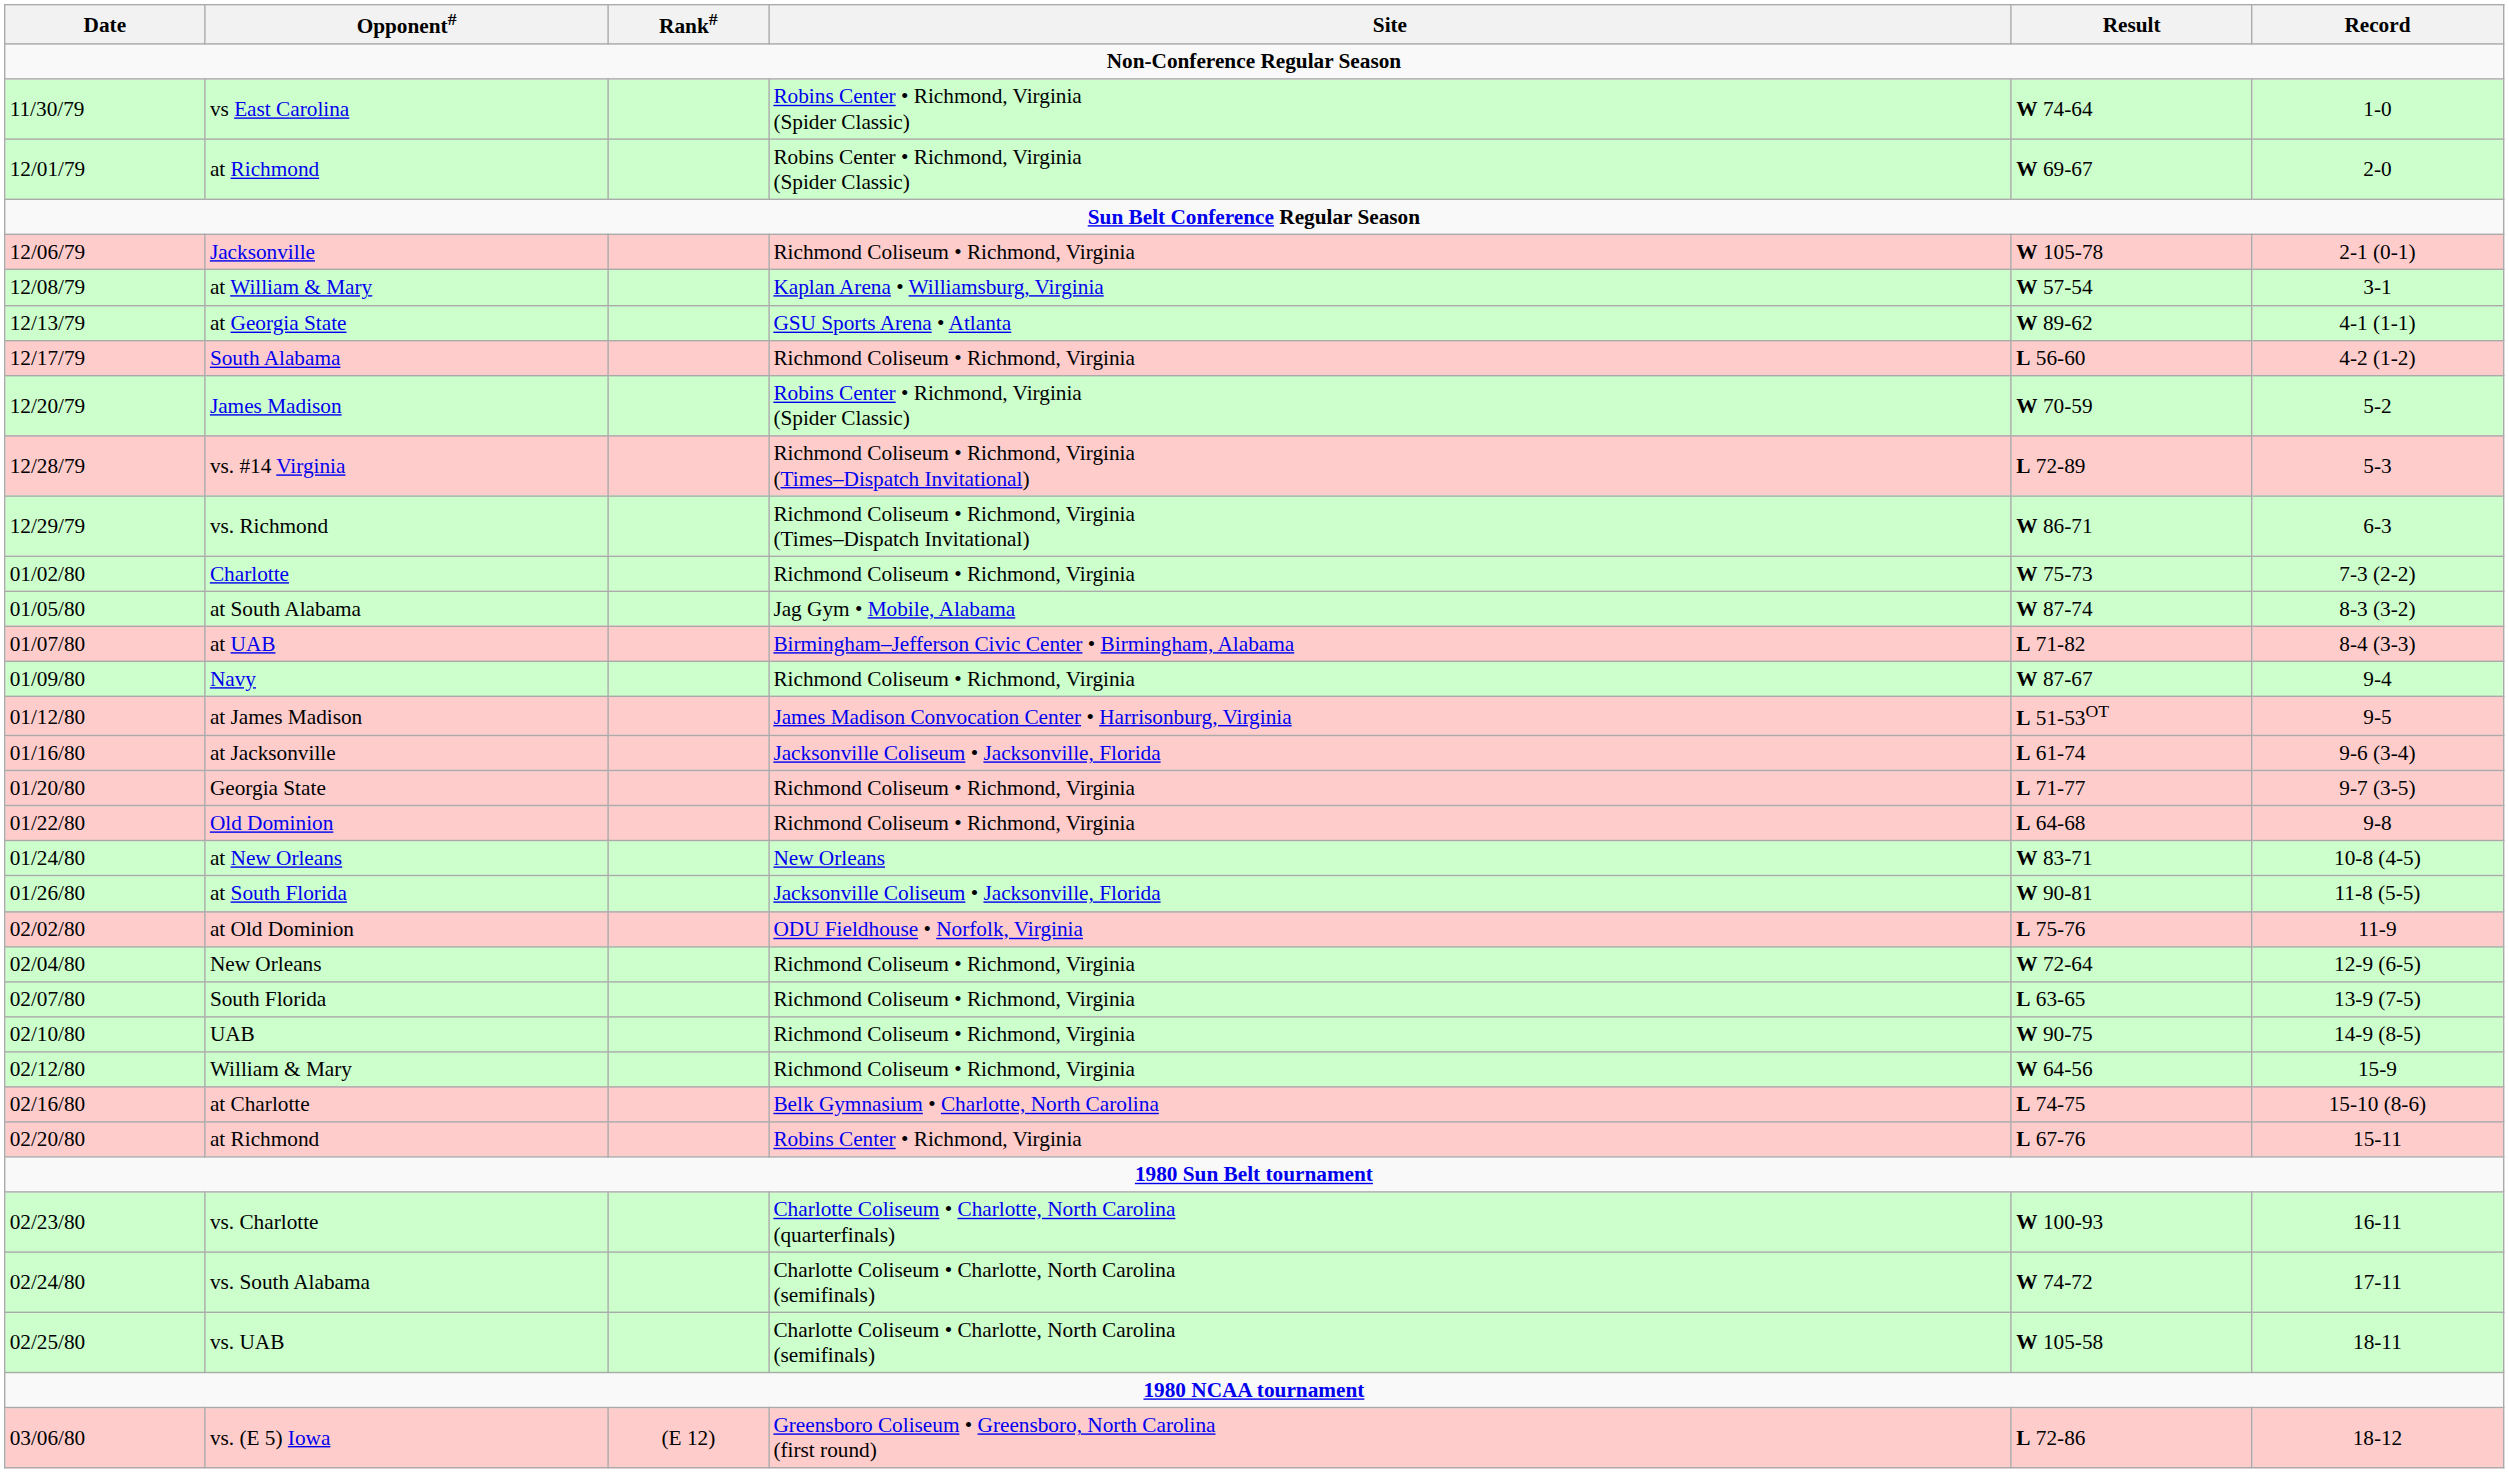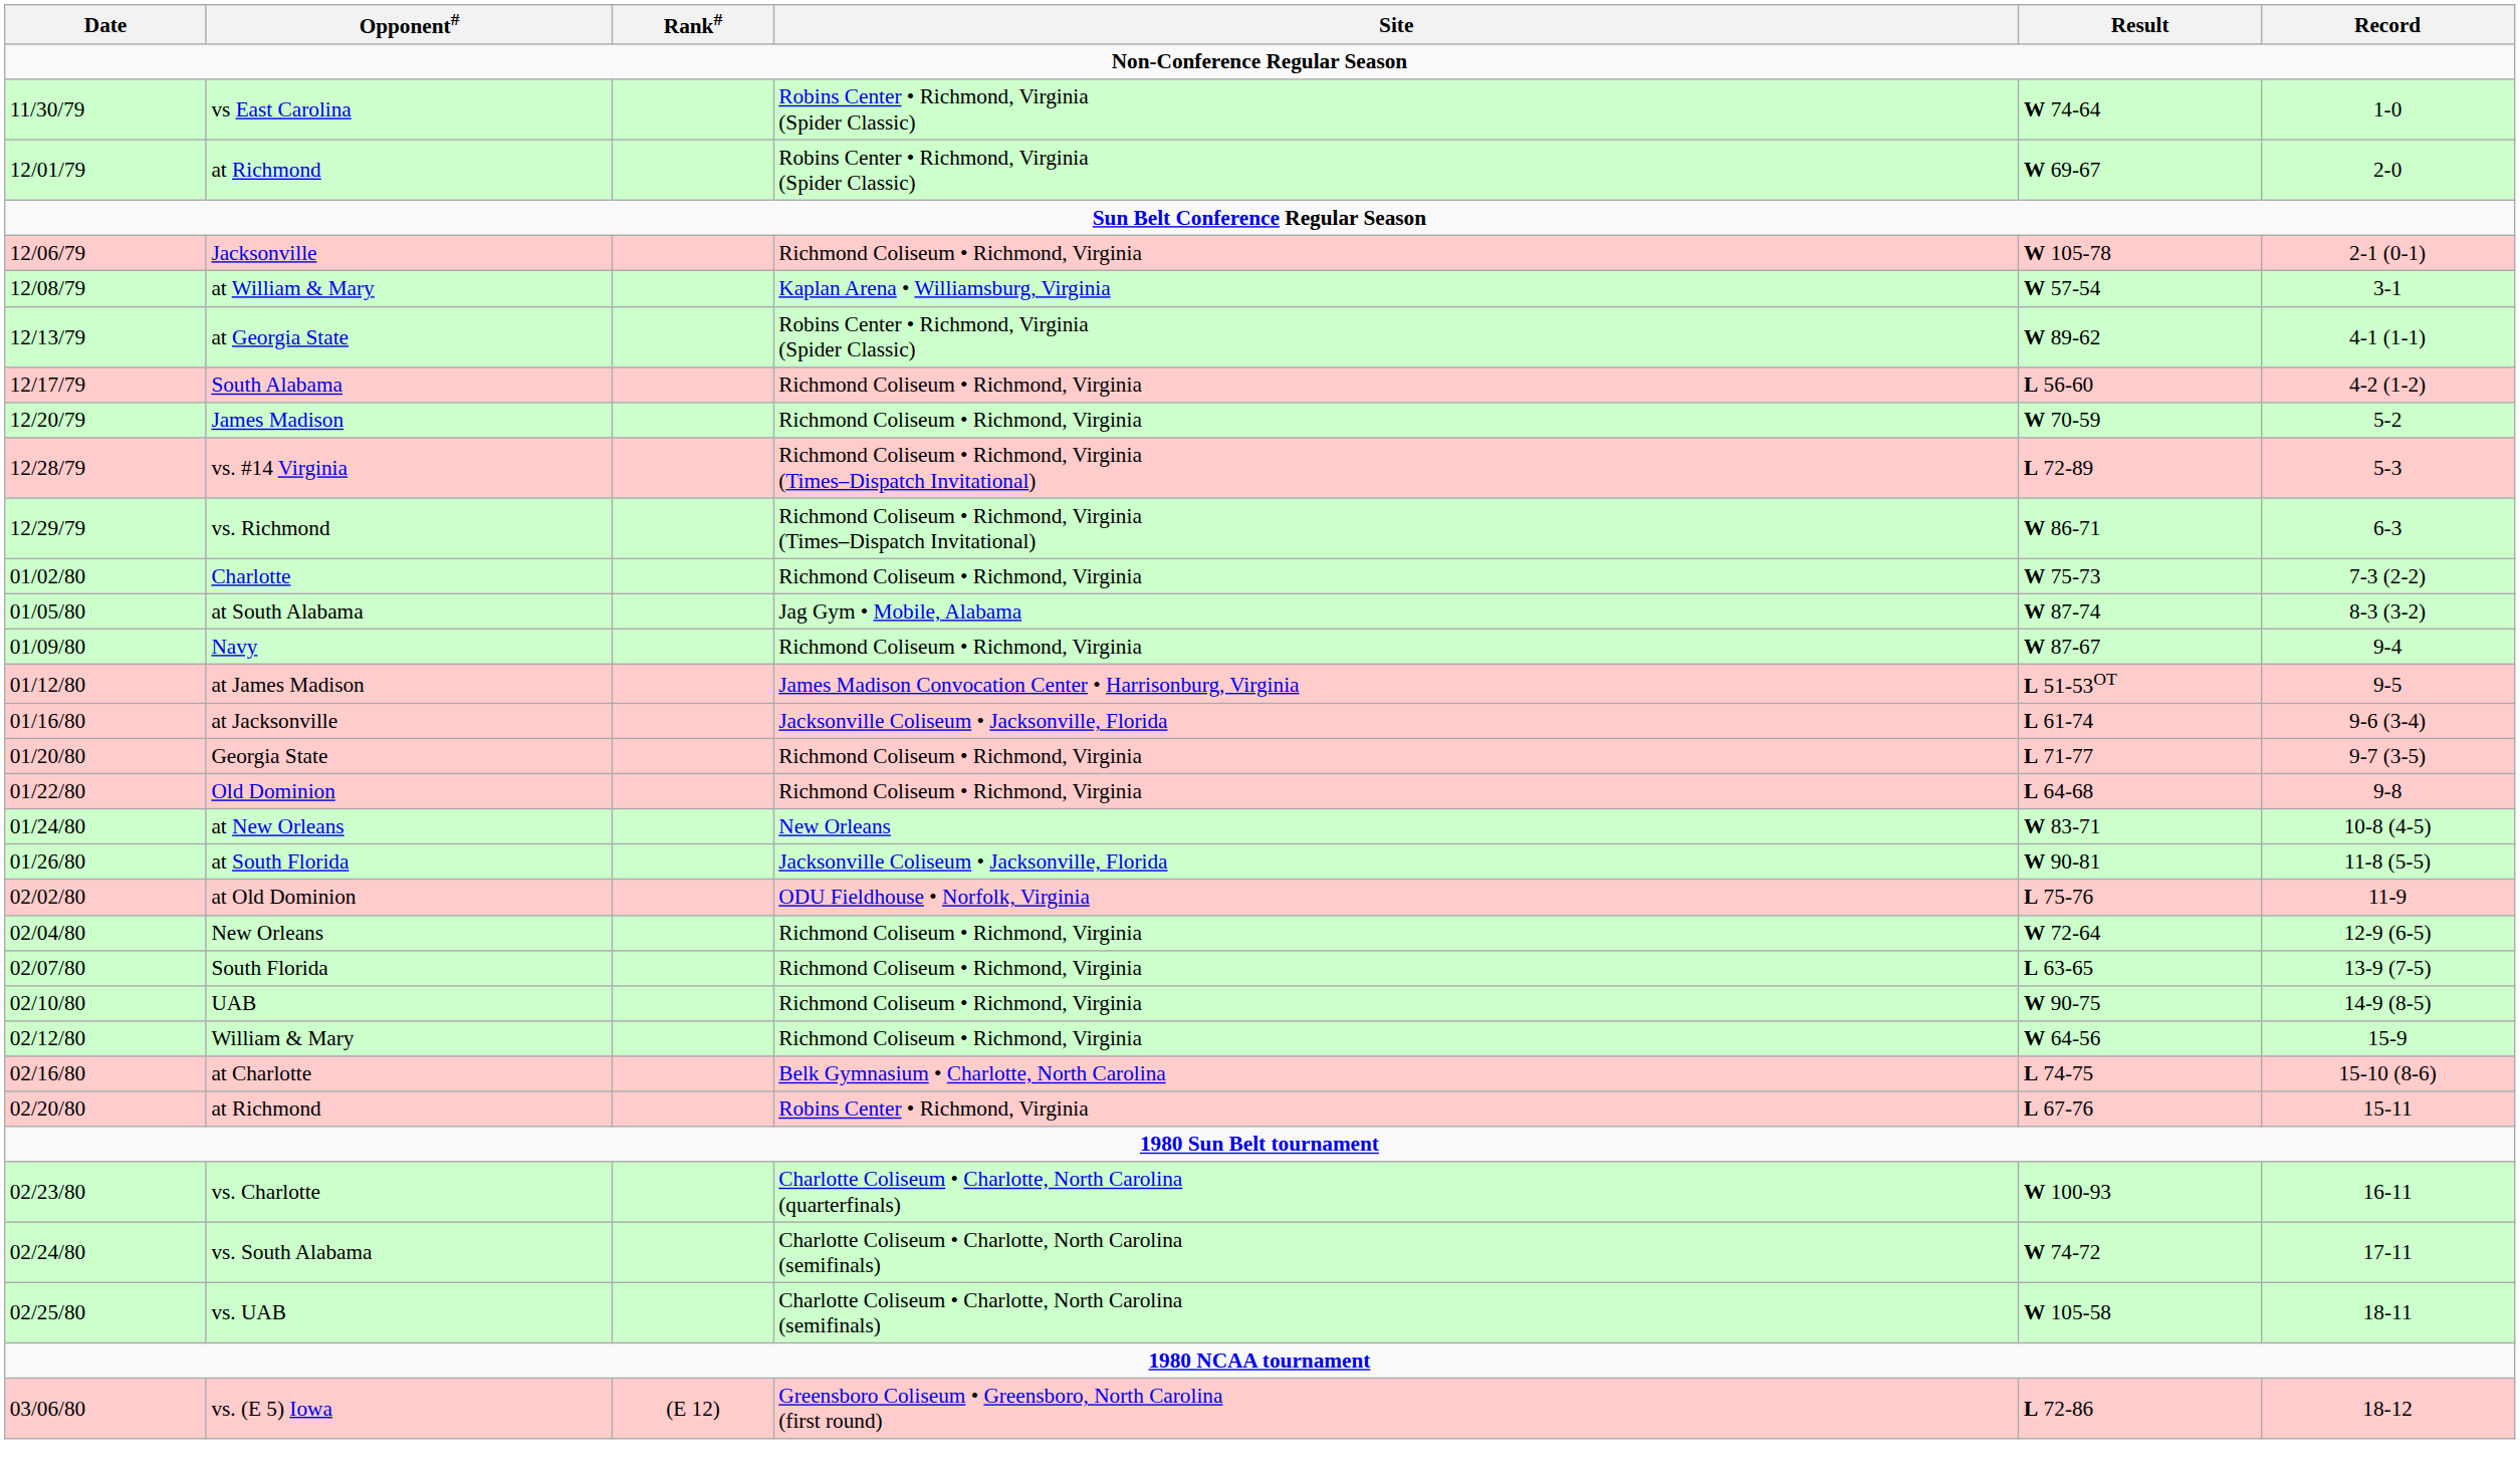 <table class="wikitable" style="width:90%; text-align:center; font-size:95%; text-align:left;">
 <tr>
 <th><strong>Date</strong></th>
 <th><strong>Opponent<sup>#</sup></strong></th>
 <th><strong>Rank<sup>#</sup></strong></th>
 <th><strong>Site</strong></th>
 <th><strong>Result</strong></th>
 <th><strong>Record</strong></th>
 </tr>
 <tr>
 <td colspan=6 align=center><strong>Non-Conference Regular Season</strong></td>
 </tr>
 <tr bgcolor =#cfc>
 <td>11/30/79</td>
 <td>vs <a href='#'>East Carolina</a></td>
 <td></td>
 <td><a href='#'>Robins Center</a> • Richmond, Virginia <br>(Spider Classic)</td>
 <td><strong>W</strong> 74-64</td>
 <td align=center>1-0</td>
 </tr>
 <tr bgcolor =#cfc>
 <td>12/01/79</td>
 <td>at <a href='#'>Richmond</a></td>
 <td></td>
 <td>Robins Center • Richmond, Virginia <br>(Spider Classic)</td>
 <td><strong>W</strong> 69-67</td>
 <td align=center>2-0</td>
 </tr>
 <tr>
 <td colspan=6 align=center><strong><a href='#'>Sun Belt Conference</a> Regular Season</strong></td>
 </tr>
 <tr bgcolor =#fcc>
 <td>12/06/79</td>
 <td><a href='#'>Jacksonville</a></td>
 <td></td>
 <td>Richmond Coliseum • Richmond, Virginia</td>
 <td><strong>W</strong> 105-78</td>
 <td align=center>2-1 (0-1)</td>
 </tr>
 <tr bgcolor =#cfc>
 <td>12/08/79</td>
 <td>at <a href='#'>William & Mary</a></td>
 <td></td>
 <td><a href='#'>Kaplan Arena</a> • <a href='#'>Williamsburg, Virginia</a></td>
 <td><strong>W</strong> 57-54</td>
 <td align=center>3-1</td>
 </tr>
 <tr bgcolor =#cfc>
 <td>12/13/79</td>
 <td>at <a href='#'>Georgia State</a></td>
 <td></td>
-<td><a href='#'>GSU Sports Arena</a> • <a href='#'>Atlanta</a></td>
+<td>Robins Center • Richmond, Virginia <br>(Spider Classic)</td>
 <td><strong>W</strong> 89-62</td>
 <td align=center>4-1 (1-1)</td>
 </tr>
 <tr bgcolor =#fcc>
 <td>12/17/79</td>
 <td><a href='#'>South Alabama</a></td>
 <td></td>
 <td>Richmond Coliseum • Richmond, Virginia</td>
 <td><strong>L</strong> 56-60</td>
 <td align=center>4-2 (1-2)</td>
 </tr>
 <tr bgcolor =#cfc>
 <td>12/20/79</td>
 <td><a href='#'>James Madison</a></td>
 <td></td>
-<td><a href='#'>Robins Center</a> • Richmond, Virginia <br>(Spider Classic)</td>
+<td>Richmond Coliseum • Richmond, Virginia</td>
 <td><strong>W</strong> 70-59</td>
 <td align=center>5-2</td>
 </tr>
 <tr bgcolor =#fcc>
 <td>12/28/79</td>
 <td>vs. #14 <a href='#'>Virginia</a></td>
 <td></td>
 <td>Richmond Coliseum • Richmond, Virginia<br>(<a href='#'>Times–Dispatch Invitational</a>)</td>
 <td><strong>L</strong> 72-89</td>
 <td align=center>5-3</td>
 </tr>
 <tr bgcolor =#cfc>
 <td>12/29/79</td>
 <td>vs. Richmond</td>
 <td></td>
 <td>Richmond Coliseum • Richmond, Virginia<br>(Times–Dispatch Invitational)</td>
 <td><strong>W</strong> 86-71</td>
 <td align=center>6-3</td>
 </tr>
 <tr bgcolor =#cfc>
 <td>01/02/80</td>
 <td><a href='#'>Charlotte</a></td>
 <td></td>
 <td>Richmond Coliseum • Richmond, Virginia</td>
 <td><strong>W</strong> 75-73</td>
 <td align=center>7-3 (2-2)</td>
 </tr>
 <tr bgcolor =#cfc>
 <td>01/05/80</td>
 <td>at South Alabama</td>
 <td></td>
 <td>Jag Gym • <a href='#'>Mobile, Alabama</a></td>
 <td><strong>W</strong> 87-74</td>
 <td align=center>8-3 (3-2)</td>
-</tr>
-<tr bgcolor =#fcc>
-<td>01/07/80</td>
-<td>at <a href='#'>UAB</a></td>
-<td></td>
-<td><a href='#'>Birmingham–Jefferson Civic Center</a> • <a href='#'>Birmingham, Alabama</a></td>
-<td><strong>L</strong> 71-82</td>
-<td align=center>8-4 (3-3)</td>
 </tr>
 <tr bgcolor =#cfc>
 <td>01/09/80</td>
 <td><a href='#'>Navy</a></td>
 <td></td>
 <td>Richmond Coliseum • Richmond, Virginia</td>
 <td><strong>W</strong> 87-67</td>
 <td align=center>9-4</td>
 </tr>
 <tr bgcolor =#fcc>
 <td>01/12/80</td>
 <td>at James Madison</td>
 <td></td>
 <td><a href='#'>James Madison Convocation Center</a> • <a href='#'>Harrisonburg, Virginia</a></td>
 <td><strong>L</strong> 51-53<sup>OT</sup></td>
 <td align=center>9-5</td>
 </tr>
 <tr bgcolor =#fcc>
 <td>01/16/80</td>
 <td>at Jacksonville</td>
 <td></td>
 <td><a href='#'>Jacksonville Coliseum</a> • <a href='#'>Jacksonville, Florida</a></td>
 <td><strong>L</strong> 61-74</td>
 <td align=center>9-6 (3-4)</td>
 </tr>
 <tr bgcolor =#fcc>
 <td>01/20/80</td>
 <td>Georgia State</td>
 <td></td>
 <td>Richmond Coliseum • Richmond, Virginia</td>
 <td><strong>L</strong> 71-77</td>
 <td align=center>9-7 (3-5)</td>
 </tr>
 <tr bgcolor =#fcc>
 <td>01/22/80</td>
 <td><a href='#'>Old Dominion</a></td>
 <td></td>
 <td>Richmond Coliseum • Richmond, Virginia</td>
 <td><strong>L</strong> 64-68</td>
 <td align=center>9-8</td>
 </tr>
 <tr bgcolor =#cfc>
 <td>01/24/80</td>
 <td>at <a href='#'>New Orleans</a></td>
 <td></td>
 <td><a href='#'>New Orleans</a></td>
 <td><strong>W</strong> 83-71</td>
 <td align=center>10-8 (4-5)</td>
 </tr>
 <tr bgcolor =#cfc>
 <td>01/26/80</td>
 <td>at <a href='#'>South Florida</a></td>
 <td></td>
 <td><a href='#'>Jacksonville Coliseum</a> • <a href='#'>Jacksonville, Florida</a></td>
 <td><strong>W</strong> 90-81</td>
 <td align=center>11-8 (5-5)</td>
 </tr>
 <tr bgcolor =#fcc>
 <td>02/02/80</td>
 <td>at Old Dominion</td>
 <td></td>
 <td><a href='#'>ODU Fieldhouse</a> • <a href='#'>Norfolk, Virginia</a></td>
 <td><strong>L</strong> 75-76</td>
 <td align=center>11-9</td>
 </tr>
 <tr bgcolor =#cfc>
 <td>02/04/80</td>
 <td>New Orleans</td>
 <td></td>
 <td>Richmond Coliseum • Richmond, Virginia</td>
 <td><strong>W</strong> 72-64</td>
 <td align=center>12-9 (6-5)</td>
 </tr>
 <tr bgcolor =#cfc>
 <td>02/07/80</td>
 <td>South Florida</td>
 <td></td>
 <td>Richmond Coliseum • Richmond, Virginia</td>
 <td><strong>L</strong> 63-65</td>
 <td align=center>13-9 (7-5)</td>
 </tr>
 <tr bgcolor =#cfc>
 <td>02/10/80</td>
 <td>UAB</td>
 <td></td>
 <td>Richmond Coliseum • Richmond, Virginia</td>
 <td><strong>W</strong> 90-75</td>
 <td align=center>14-9 (8-5)</td>
 </tr>
 <tr bgcolor =#cfc>
 <td>02/12/80</td>
 <td>William & Mary</td>
 <td></td>
 <td>Richmond Coliseum • Richmond, Virginia</td>
 <td><strong>W</strong> 64-56</td>
 <td align=center>15-9</td>
 </tr>
 <tr bgcolor =#fcc>
 <td>02/16/80</td>
 <td>at Charlotte</td>
 <td></td>
 <td><a href='#'>Belk Gymnasium</a> • <a href='#'>Charlotte, North Carolina</a></td>
 <td><strong>L</strong> 74-75</td>
 <td align=center>15-10 (8-6)</td>
 </tr>
 <tr bgcolor =#fcc>
 <td>02/20/80</td>
 <td>at Richmond</td>
 <td></td>
 <td><a href='#'>Robins Center</a> • Richmond, Virginia</td>
 <td><strong>L</strong> 67-76</td>
 <td align=center>15-11</td>
 </tr>
 <tr>
 <td colspan=6 align=center><strong><a href='#'>1980 Sun Belt tournament</a></strong></td>
 </tr>
 <tr bgcolor =#cfc>
 <td>02/23/80</td>
 <td>vs. Charlotte</td>
 <td></td>
 <td><a href='#'>Charlotte Coliseum</a> • <a href='#'>Charlotte, North Carolina</a><br>(quarterfinals)</td>
 <td><strong>W</strong> 100-93</td>
 <td align=center>16-11</td>
 </tr>
 <tr bgcolor =#cfc>
 <td>02/24/80</td>
 <td>vs. South Alabama</td>
 <td></td>
 <td>Charlotte Coliseum • Charlotte, North Carolina<br>(semifinals)</td>
 <td><strong>W</strong> 74-72</td>
 <td align=center>17-11</td>
 </tr>
 <tr bgcolor =#cfc>
 <td>02/25/80</td>
 <td>vs. UAB</td>
 <td></td>
 <td>Charlotte Coliseum • Charlotte, North Carolina<br>(semifinals)</td>
 <td><strong>W</strong> 105-58</td>
 <td align=center>18-11</td>
 </tr>
 <tr>
 <td colspan=6 align=center><strong><a href='#'>1980 NCAA tournament</a></strong></td>
 </tr>
 <tr bgcolor =#fcc>
 <td>03/06/80</td>
 <td>vs. (E 5) <a href='#'>Iowa</a></td>
 <td align=center>(E 12)</td>
 <td><a href='#'>Greensboro Coliseum</a> • <a href='#'>Greensboro, North Carolina</a><br>(first round)</td>
 <td><strong>L</strong> 72-86</td>
 <td align=center>18-12</td>
 </tr>
 </table>
